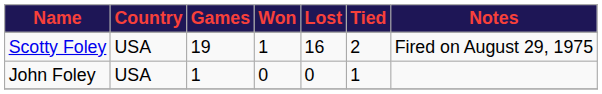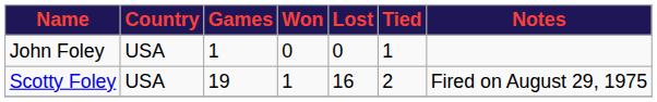 <table class="wikitable">
 <tr>
 <th style="background:#1E1656; color:#F7403A;">Name</th>
 <th style="background:#1E1656; color:#F7403A;">Country</th>
 <th style="background:#1E1656; color:#F7403A;">Games</th>
 <th style="background:#1E1656; color:#F7403A;">Won</th>
 <th style="background:#1E1656; color:#F7403A;">Lost</th>
 <th style="background:#1E1656; color:#F7403A;">Tied</th>
 <th style="background:#1E1656; color:#F7403A;">Notes</th>
 </tr>
 <tr style="text-align:center;">
 </tr>
 <tr>
+<td>John Foley</td>
+<td>USA</td>
+<td>1</td>
+<td>0</td>
+<td>0</td>
+<td>1</td>
+<td></td>
+</tr>
+<tr>
 <td><a href='#'>Scotty Foley</a></td>
 <td>USA</td>
 <td>19</td>
 <td>1</td>
 <td>16</td>
 <td>2</td>
 <td>Fired on August 29, 1975</td>
 </tr>
 <tr>
-<td>John Foley</td>
-<td>USA</td>
-<td>1</td>
-<td>0</td>
-<td>0</td>
-<td>1</td>
-<td></td>
-</tr>
-<tr>
 </tr>
 </table>
